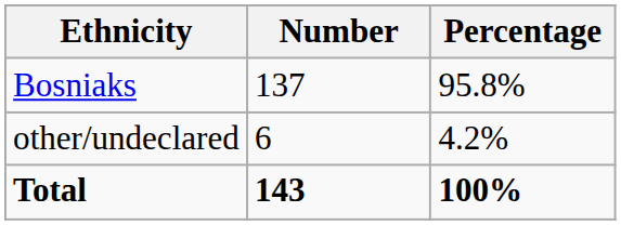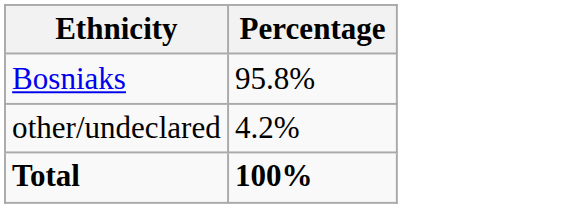 <table class="wikitable">
 <tr>
 <th width="100px">Ethnicity</th>
-<th width="80px">Number</th>
 <th width="80px">Percentage</th>
 </tr>
 <tr>
 <td><a href='#'>Bosniaks</a></td>
-<td>137</td>
 <td>95.8%</td>
 </tr>
 <tr>
 <td>other/undeclared</td>
-<td>6</td>
 <td>4.2%</td>
 </tr>
 <tr>
 <td><strong>Total</strong></td>
-<td><strong>143</strong></td>
 <td><strong>100%</strong></td>
 </tr>
 </table>
